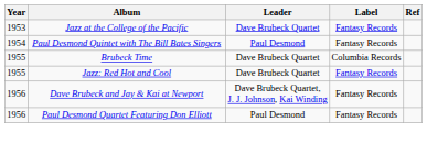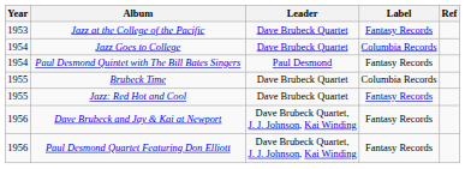 <table class="wikitable" style="font-size:85%;">
 <tr>
 <th>Year</th>
 <th>Album</th>
 <th>Leader</th>
 <th>Label</th>
 <th>Ref</th>
 </tr>
 <tr align=center>
 <td>1953</td>
 <td><em><a href='#'>Jazz at the College of the Pacific</a></em></td>
 <td><a href='#'>Dave Brubeck Quartet</a></td>
 <td><a href='#'>Fantasy Records</a></td>
+<td></td>
+</tr>
+<tr align=center>
+<td>1954</td>
+<td><em><a href='#'>Jazz Goes to College</a></em></td>
+<td><a href='#'>Dave Brubeck Quartet</a></td>
+<td><a href='#'>Columbia Records</a></td>
 <td></td>
 </tr>
 <tr align=center>
 <td>1954</td>
 <td> <em><a href='#'>Paul Desmond Quintet with The Bill Bates Singers</a></em> </td>
 <td><a href='#'>Paul Desmond</a></td>
 <td>Fantasy Records</td>
 <td></td>
 </tr>
 <tr align=center>
 <td>1955</td>
 <td><em><a href='#'>Brubeck Time</a></em></td>
 <td>Dave Brubeck Quartet</td>
 <td>Columbia Records</td>
 <td></td>
 </tr>
 <tr align=center>
 <td>1955</td>
 <td><em><a href='#'>Jazz: Red Hot and Cool</a></em></td>
 <td>Dave Brubeck Quartet</td>
 <td><a href='#'>Fantasy Records</a></td>
 <td></td>
 </tr>
 <tr align=center>
 <td>1956</td>
 <td><em><a href='#'>Dave Brubeck and Jay & Kai at Newport</a></em></td>
 <td>Dave Brubeck Quartet,<br><a href='#'>J. J. Johnson</a>, <a href='#'>Kai Winding</a></td>
 <td>Fantasy Records</td>
 <td></td>
 </tr>
 <tr align=center>
 <td>1956</td>
 <td><em><a href='#'>Paul Desmond Quartet Featuring Don Elliott</a></em></td>
-<td>Paul Desmond</td>
+<td>Dave Brubeck Quartet,<br><a href='#'>J. J. Johnson</a>, <a href='#'>Kai Winding</a></td>
 <td>Fantasy Records</td>
 <td></td>
 </tr>
 </table>
